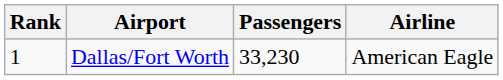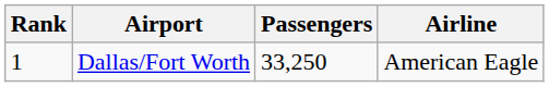 <table class="wikitable">
 <tr>
 <th>Rank</th>
 <th>Airport</th>
 <th>Passengers</th>
 <th>Airline</th>
 </tr>
 <tr>
 <td>1</td>
 <td><a href='#'>Dallas/Fort Worth</a></td>
-<td>33,230</td>
+<td>33,250</td>
 <td>American Eagle</td>
 </tr>
 </table>
